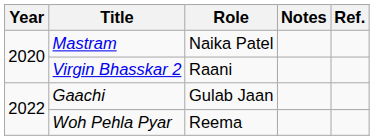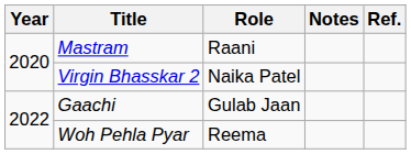 <table class="wikitable sortable">
 <tr>
 <th>Year</th>
 <th>Title</th>
 <th>Role</th>
 <th class="unsortable">Notes</th>
 <th class="unsortable">Ref.</th>
 </tr>
 <tr>
 <td rowspan="2">2020</td>
 <td><em><a href='#'>Mastram</a></em></td>
-<td>Naika Patel</td>
+<td>Raani</td>
 <td></td>
 <td></td>
 </tr>
 <tr>
 <td><em><a href='#'>Virgin Bhasskar 2</a></em></td>
-<td>Raani</td>
+<td>Naika Patel</td>
 <td></td>
 <td></td>
 </tr>
 <tr>
 <td rowspan="2">2022</td>
 <td><em>Gaachi</em></td>
 <td>Gulab Jaan</td>
 <td></td>
 <td></td>
 </tr>
 <tr>
 <td><em>Woh Pehla Pyar</em></td>
 <td>Reema</td>
 <td></td>
 <td></td>
 </tr>
 </table>
